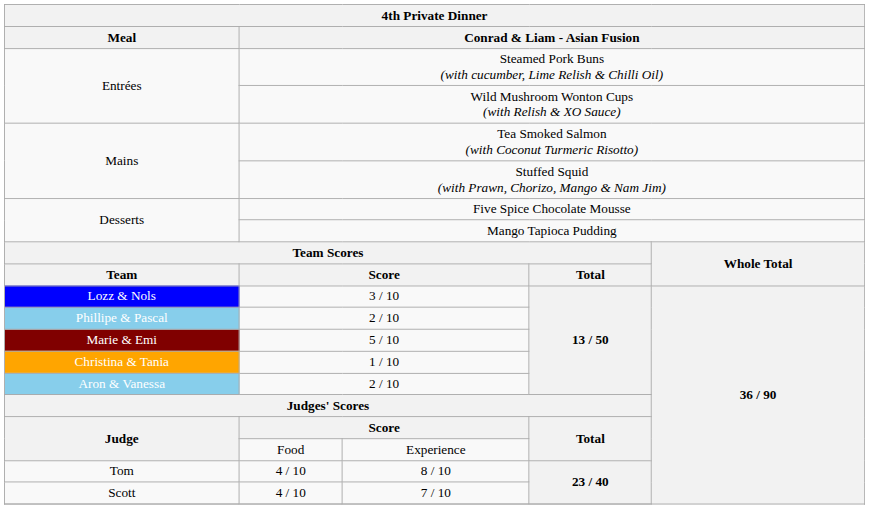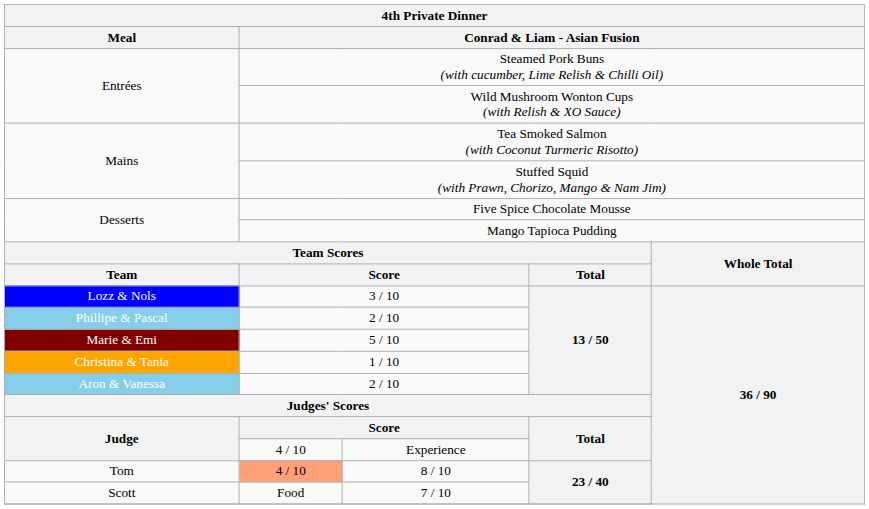 <table class="wikitable plainrowheaders" style="text-align:center; font-size:90%; width:65em;">
 <tr>
 <th colspan="5" >4th Private Dinner</th>
 </tr>
 <tr>
 <th style="width:15%;">Meal</th>
 <th colspan="4" style="width:40%;">Conrad & Liam - Asian Fusion</th>
 </tr>
 <tr>
 <td rowspan="2">Entrées</td>
 <td colspan="4">Steamed Pork Buns<br><em>(with cucumber, Lime Relish & Chilli Oil)</em></td>
 </tr>
 <tr>
 <td colspan="4">Wild Mushroom Wonton Cups<br><em>(with Relish & XO Sauce)</em></td>
 </tr>
 <tr>
 <td rowspan="2">Mains</td>
 <td colspan="4">Tea Smoked Salmon<br><em>(with Coconut Turmeric Risotto)</em></td>
 </tr>
 <tr>
 <td colspan="4">Stuffed Squid<br><em>(with Prawn, Chorizo, Mango & Nam Jim)</em></td>
 </tr>
 <tr>
 <td rowspan="2">Desserts</td>
 <td colspan="4">Five Spice Chocolate Mousse</td>
 </tr>
 <tr>
 <td colspan="4">Mango Tapioca Pudding</td>
 </tr>
 <tr>
 <th colspan="4" >Team Scores</th>
 <th rowspan="2">Whole Total</th>
 </tr>
 <tr>
 <th>Team</th>
 <th colspan="2">Score</th>
 <th>Total</th>
 </tr>
 <tr>
 <td style="background:blue; color:white;">Lozz & Nols</td>
 <td colspan="2">3 / 10</td>
 <th rowspan="5">13 / 50</th>
 <th rowspan="11">36 / 90</th>
 </tr>
 <tr>
 <td style="background:skyblue; color:white;">Phillipe & Pascal</td>
 <td colspan="2">2 / 10</td>
 </tr>
 <tr>
 <td style="background:maroon; color:white;">Marie & Emi</td>
 <td colspan="2">5 / 10</td>
 </tr>
 <tr>
 <td style="background:orange; color:white;">Christina & Tania</td>
 <td colspan="2">1 / 10</td>
 </tr>
 <tr>
 <td style="background:skyblue; color:white;">Aron & Vanessa</td>
 <td colspan="2">2 / 10</td>
 </tr>
 <tr>
 <th colspan="4" >Judges' Scores</th>
 </tr>
 <tr>
 <th rowspan="2">Judge</th>
 <th colspan="2">Score</th>
 <th rowspan="2">Total</th>
 </tr>
 <tr>
-<td>Food</td>
+<td>4 / 10</td>
 <td>Experience</td>
 </tr>
 <tr>
 <td>Tom</td>
-<td>4 / 10</td>
+<td style="background: lightsalmon;">4 / 10</td>
 <td>8 / 10</td>
 <th rowspan="2">23 / 40</th>
 </tr>
 <tr>
 <td>Scott</td>
-<td>4 / 10</td>
+<td>Food</td>
 <td>7 / 10</td>
 </tr>
 <tr>
 </tr>
 </table>
